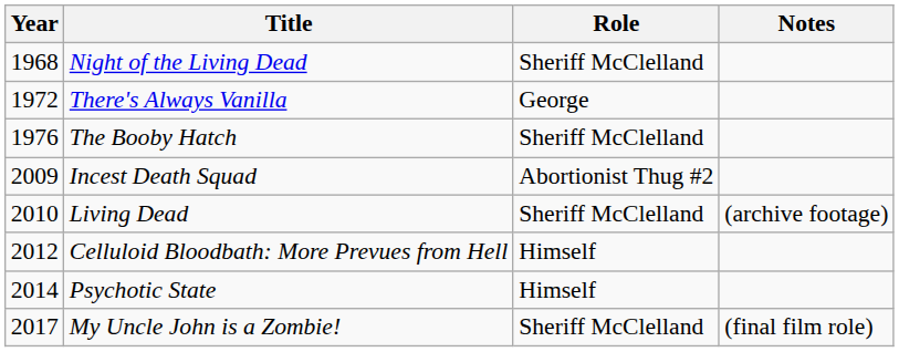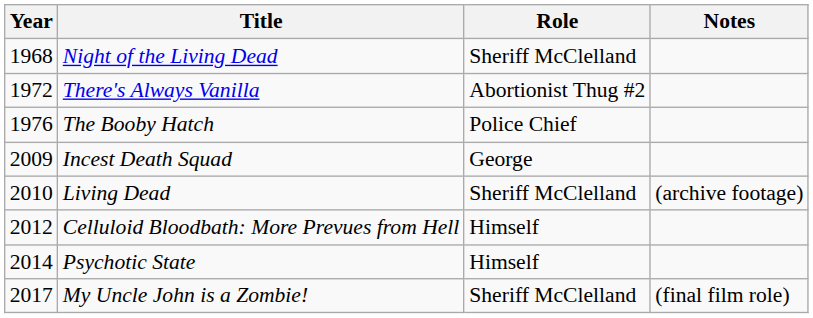 <table class="wikitable">
 <tr>
 <th>Year</th>
 <th>Title</th>
 <th>Role</th>
 <th>Notes</th>
 </tr>
 <tr>
 <td>1968</td>
 <td><em><a href='#'>Night of the Living Dead</a></em></td>
 <td>Sheriff McClelland</td>
 <td></td>
 </tr>
 <tr>
 <td>1972</td>
 <td><em><a href='#'>There's Always Vanilla</a></em></td>
-<td>George</td>
+<td>Abortionist Thug #2</td>
 <td></td>
 </tr>
 <tr>
 <td>1976</td>
 <td><em>The Booby Hatch</em></td>
-<td>Sheriff McClelland</td>
+<td>Police Chief</td>
 <td></td>
 </tr>
 <tr>
 <td>2009</td>
 <td><em>Incest Death Squad</em></td>
-<td>Abortionist Thug #2</td>
+<td>George</td>
 <td></td>
 </tr>
 <tr>
 <td>2010</td>
 <td><em>Living Dead</em></td>
 <td>Sheriff McClelland</td>
 <td>(archive footage)</td>
 </tr>
 <tr>
 <td>2012</td>
 <td><em>Celluloid Bloodbath: More Prevues from Hell</em></td>
 <td>Himself</td>
 <td></td>
 </tr>
 <tr>
 <td>2014</td>
 <td><em>Psychotic State</em></td>
 <td>Himself</td>
 <td></td>
 </tr>
 <tr>
 <td>2017</td>
 <td><em>My Uncle John is a Zombie!</em></td>
 <td>Sheriff McClelland</td>
 <td>(final film role)</td>
 </tr>
 </table>
